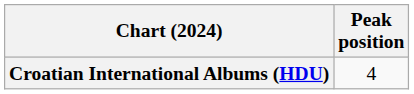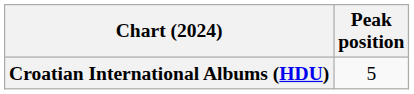 <table class="wikitable sortable plainrowheaders" style="text-align:center;">
 <tr>
 <th scope="col">Chart (2024)</th>
 <th scope="col">Peak<br>position</th>
 </tr>
 <tr>
 <th scope="row">Croatian International Albums (<a href='#'>HDU</a>)</th>
-<td>4</td>
+<td>5</td>
 </tr>
 </table>
